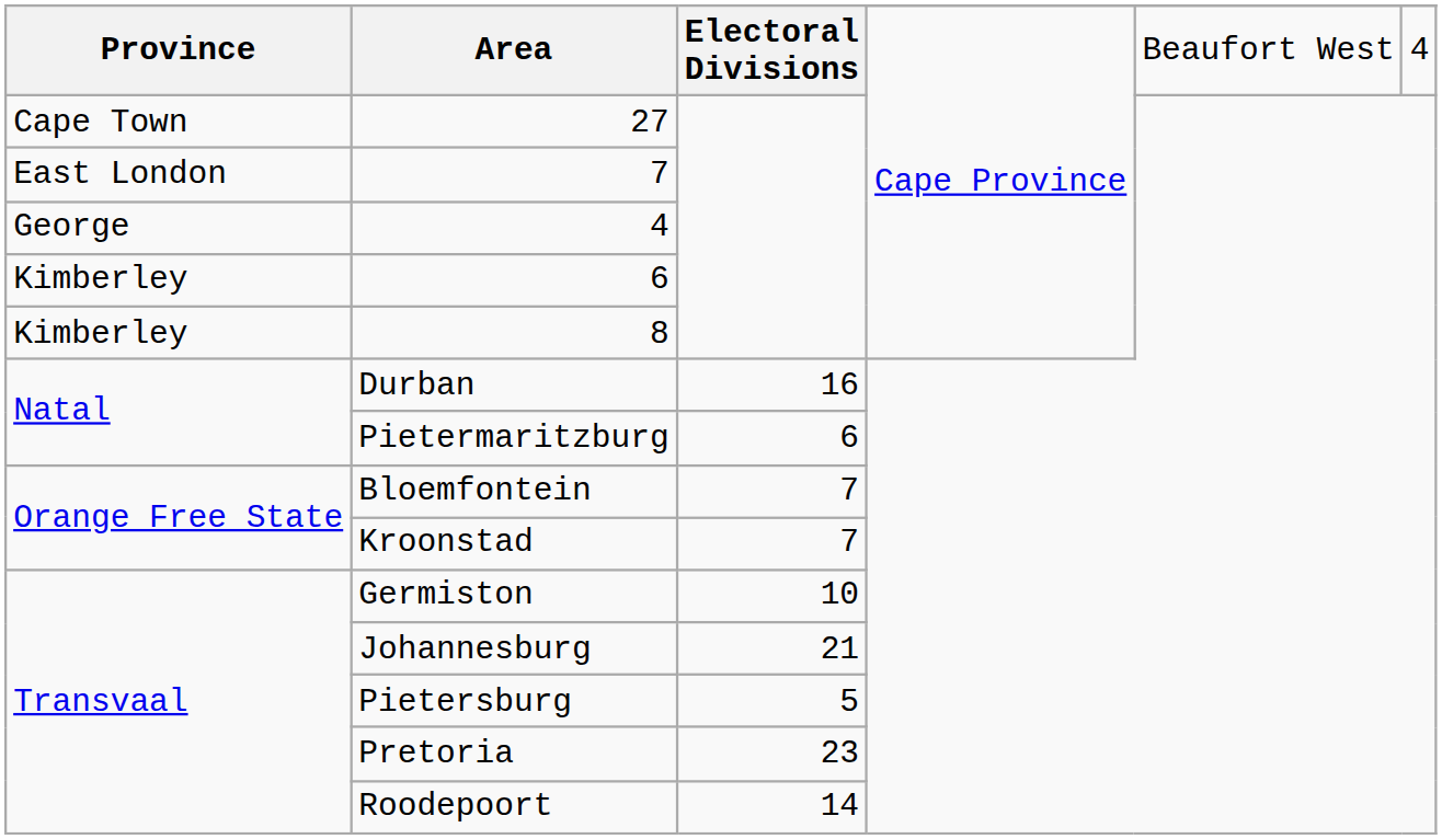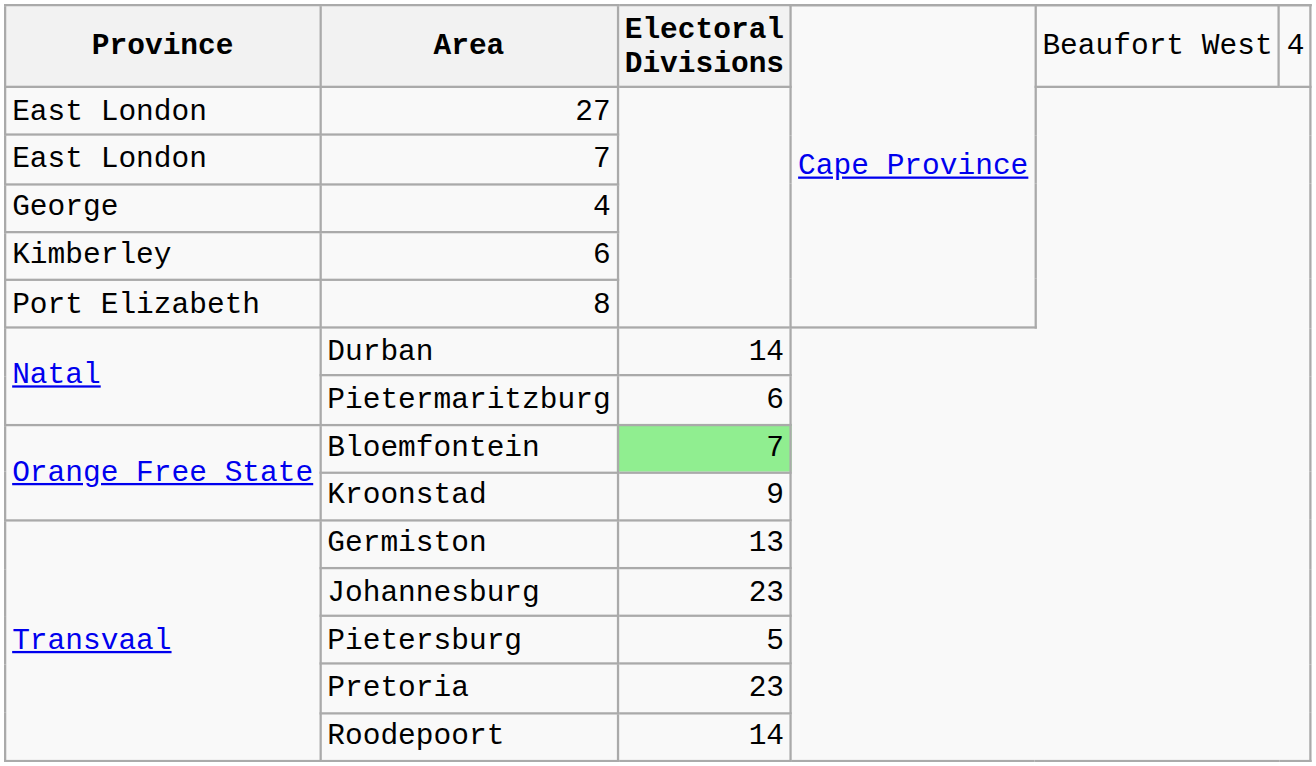 <table class="wikitable sortable" style="text-align:right">
 <tr>
 <th rowspan=2>Province</th>
 <th rowspan=2>Area</th>
 <th rowspan=2>Electoral<br>Divisions</th>
 </tr>
 <tr>
 <td align=left rowspan=6><a href='#'>Cape Province</a></td>
 <td align=left>Beaufort West</td>
 <td>4</td>
 </tr>
 <tr>
-<td align=left>Cape Town</td>
+<td align=left>East London</td>
 <td>27</td>
 </tr>
 <tr>
 <td align=left>East London</td>
 <td>7</td>
 </tr>
 <tr>
 <td align=left>George</td>
 <td>4</td>
 </tr>
 <tr>
 <td align=left>Kimberley</td>
 <td>6</td>
 </tr>
 <tr>
-<td align=left>Kimberley</td>
+<td align=left>Port Elizabeth</td>
 <td>8</td>
 </tr>
 <tr>
 <td align=left rowspan=2><a href='#'>Natal</a></td>
 <td align=left>Durban</td>
-<td>16</td>
+<td>14</td>
 </tr>
 <tr>
 <td align=left>Pietermaritzburg</td>
 <td>6</td>
 </tr>
 <tr>
 <td align=left rowspan=2><a href='#'>Orange Free State</a></td>
 <td align=left>Bloemfontein</td>
-<td>7</td>
+<td style="background: lightgreen;">7</td>
 </tr>
 <tr>
 <td align=left>Kroonstad</td>
-<td>7</td>
+<td>9</td>
 </tr>
 <tr>
 <td align=left rowspan=5><a href='#'>Transvaal</a></td>
 <td align=left>Germiston</td>
-<td>10</td>
+<td>13</td>
 </tr>
 <tr>
 <td align=left>Johannesburg</td>
-<td>21</td>
+<td>23</td>
 </tr>
 <tr>
 <td align=left>Pietersburg</td>
 <td>5</td>
 </tr>
 <tr>
 <td align=left>Pretoria</td>
 <td>23</td>
 </tr>
 <tr>
 <td align=left>Roodepoort</td>
 <td>14</td>
 </tr>
 </table>
